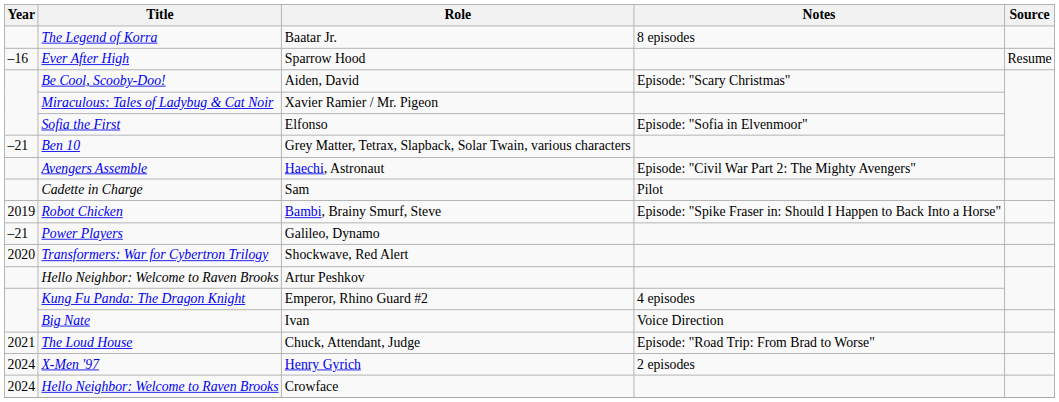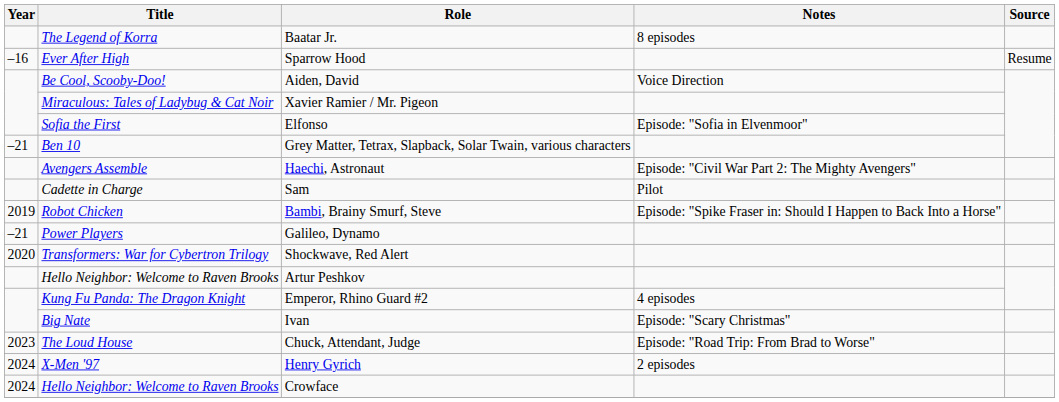 <table class="wikitable sortable plainrowheaders">
 <tr>
 <th>Year</th>
 <th>Title</th>
 <th>Role</th>
 <th class="unsortable">Notes</th>
 <th class="unsortable">Source</th>
 </tr>
 <tr>
 <td></td>
 <td><em><a href='#'>The Legend of Korra</a></em></td>
 <td>Baatar Jr.</td>
 <td>8 episodes</td>
 <td></td>
 </tr>
 <tr>
 <td>–16</td>
 <td><em><a href='#'>Ever After High</a></em></td>
 <td>Sparrow Hood</td>
 <td></td>
 <td>Resume</td>
 </tr>
 <tr>
 <td rowspan="3"></td>
 <td><em><a href='#'>Be Cool, Scooby-Doo!</a></em></td>
 <td>Aiden, David</td>
-<td>Episode: "Scary Christmas"</td>
+<td>Voice Direction</td>
 <td rowspan="4"></td>
 </tr>
 <tr>
 <td><em><a href='#'>Miraculous: Tales of Ladybug & Cat Noir</a></em></td>
 <td>Xavier Ramier / Mr. Pigeon</td>
 <td></td>
 </tr>
 <tr>
 <td><em><a href='#'>Sofia the First</a></em></td>
 <td>Elfonso</td>
 <td>Episode: "Sofia in Elvenmoor"</td>
 </tr>
 <tr>
 <td>–21</td>
 <td><em><a href='#'>Ben 10</a></em></td>
 <td>Grey Matter, Tetrax, Slapback, Solar Twain, various characters</td>
 <td></td>
 </tr>
 <tr>
 <td></td>
 <td><em><a href='#'>Avengers Assemble</a></em></td>
 <td><a href='#'>Haechi</a>, Astronaut</td>
 <td>Episode: "Civil War Part 2: The Mighty Avengers"</td>
 <td></td>
 </tr>
 <tr>
 <td></td>
 <td><em>Cadette in Charge</em></td>
 <td>Sam</td>
 <td>Pilot</td>
 <td></td>
 </tr>
 <tr>
 <td>2019</td>
 <td><em><a href='#'>Robot Chicken</a></em></td>
 <td><a href='#'>Bambi</a>, Brainy Smurf, Steve</td>
 <td>Episode: "Spike Fraser in: Should I Happen to Back Into a Horse"</td>
 <td></td>
 </tr>
 <tr>
 <td>–21</td>
 <td><em><a href='#'>Power Players</a></em></td>
 <td>Galileo, Dynamo</td>
 <td></td>
 <td></td>
 </tr>
 <tr>
 <td>2020</td>
 <td><em><a href='#'>Transformers: War for Cybertron Trilogy</a></em></td>
 <td>Shockwave, Red Alert</td>
 <td></td>
 <td></td>
 </tr>
 <tr>
 <td></td>
 <td><em>Hello Neighbor: Welcome to Raven Brooks</em></td>
 <td>Artur Peshkov</td>
 <td></td>
 <td rowspan="2"></td>
 </tr>
 <tr>
 <td rowspan="2"></td>
 <td><em><a href='#'>Kung Fu Panda: The Dragon Knight</a></em></td>
 <td>Emperor, Rhino Guard #2</td>
 <td>4 episodes</td>
 </tr>
 <tr>
 <td><em><a href='#'>Big Nate</a></em></td>
 <td>Ivan</td>
-<td>Voice Direction</td>
+<td>Episode: "Scary Christmas"</td>
 <td></td>
 </tr>
 <tr>
-<td>2021</td>
+<td>2023</td>
 <td><em><a href='#'>The Loud House</a></em></td>
 <td>Chuck, Attendant, Judge</td>
 <td>Episode: "Road Trip: From Brad to Worse"</td>
 <td></td>
 </tr>
 <tr>
 <td>2024</td>
 <td><em><a href='#'>X-Men '97</a></em></td>
 <td><a href='#'>Henry Gyrich</a></td>
 <td>2 episodes</td>
 <td></td>
 </tr>
 <tr>
 <td>2024</td>
 <td><em><a href='#'>Hello Neighbor: Welcome to Raven Brooks</a></em></td>
 <td>Crowface</td>
 <td></td>
 <td></td>
 </tr>
 <tr>
 </tr>
 </table>
